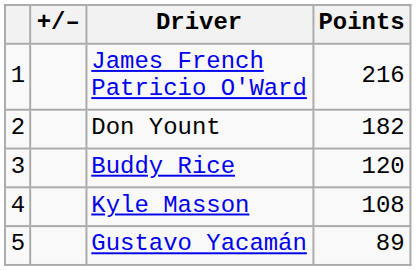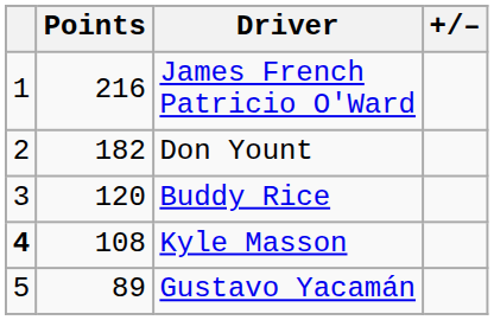 <table class="wikitable" style="font-size: 95%;">
 <tr>
 <th scope="col"></th>
+<th scope="col">Points</th>
+<th scope="col">Driver</th>
 <th scope="col">+/–</th>
-<th scope="col">Driver</th>
-<th scope="col">Points</th>
 </tr>
 <tr>
 <td align=center>1</td>
+<td align=right>216</td>
+<td> <a href='#'>James French</a><br> <a href='#'>Patricio O'Ward</a></td>
 <td align="left"></td>
-<td> <a href='#'>James French</a><br> <a href='#'>Patricio O'Ward</a></td>
-<td align=right>216</td>
 </tr>
 <tr>
 <td align=center>2</td>
+<td align=right>182</td>
+<td> Don Yount</td>
 <td align="left"></td>
-<td> Don Yount</td>
-<td align=right>182</td>
 </tr>
 <tr>
 <td align=center>3</td>
+<td align=right>120</td>
+<td> <a href='#'>Buddy Rice</a></td>
 <td align="left"></td>
-<td> <a href='#'>Buddy Rice</a></td>
-<td align=right>120</td>
 </tr>
 <tr>
-<td align=center>4</td>
+<td align=center><strong>4</strong></td>
+<td align=right>108</td>
+<td> <a href='#'>Kyle Masson</a></td>
 <td align="left"></td>
-<td> <a href='#'>Kyle Masson</a></td>
-<td align=right>108</td>
 </tr>
 <tr>
 <td align=center>5</td>
+<td align=right>89</td>
+<td> <a href='#'>Gustavo Yacamán</a></td>
 <td align="left"></td>
-<td> <a href='#'>Gustavo Yacamán</a></td>
-<td align=right>89</td>
 </tr>
 </table>
